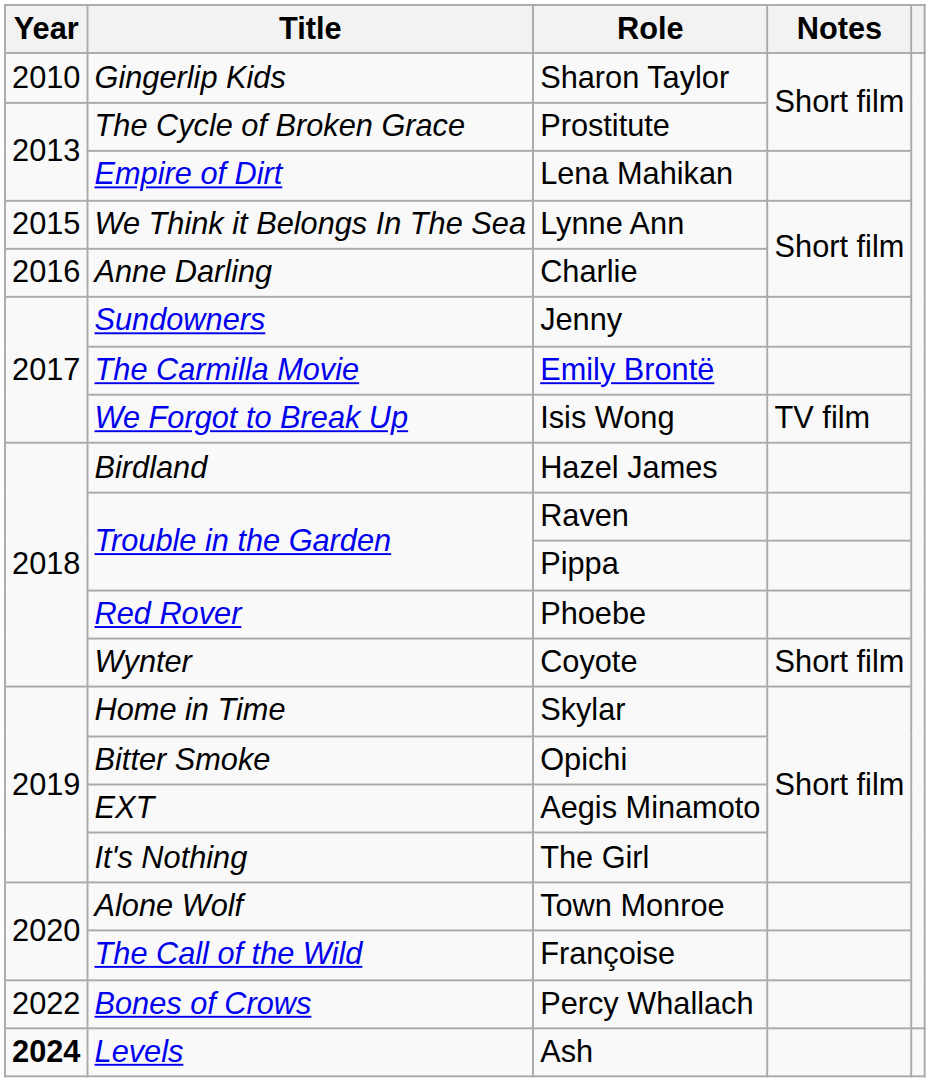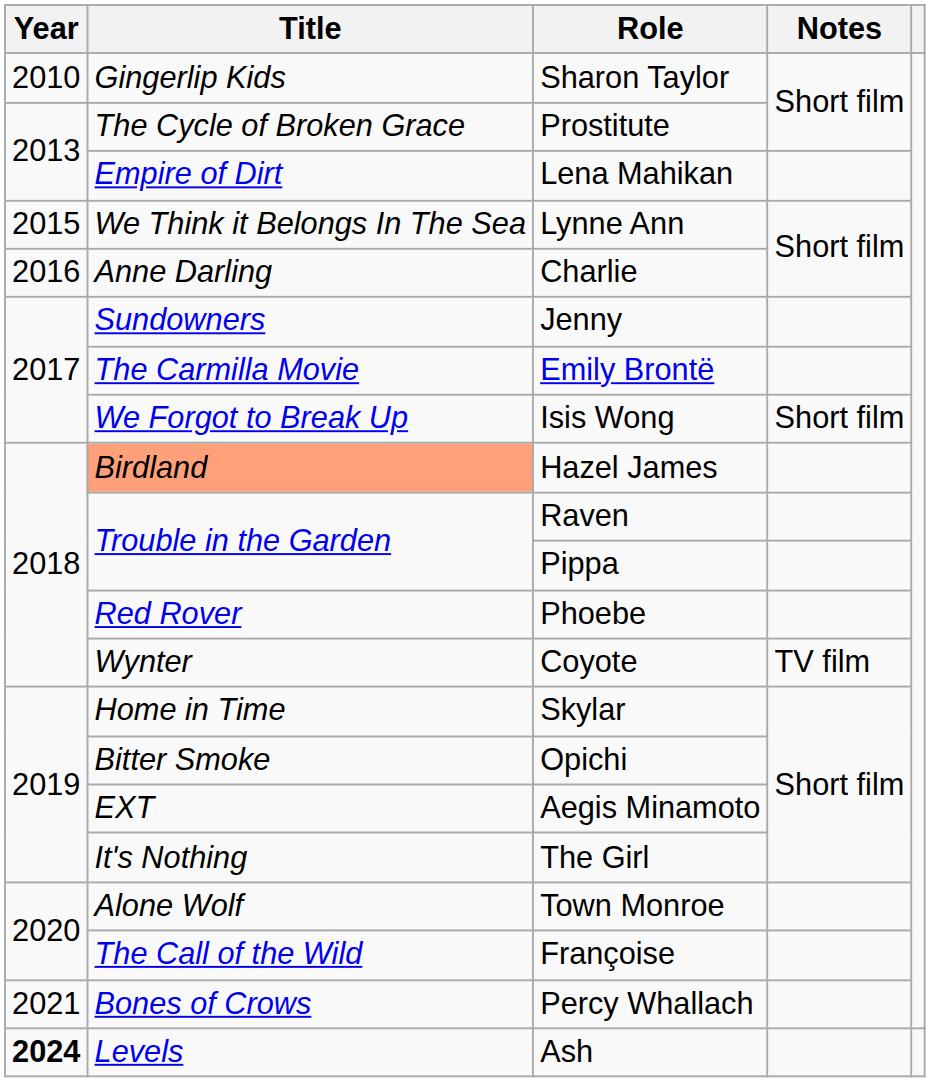 <table class="wikitable plainrowheaders sortable">
 <tr>
 <th scope="col">Year</th>
 <th scope="col">Title</th>
 <th scope="col">Role</th>
 <th scope="col" class="unsortable">Notes</th>
 <th scope="col" class="unsortable"></th>
 </tr>
 <tr>
 <td>2010</td>
 <td><em>Gingerlip Kids</em></td>
 <td>Sharon Taylor</td>
 <td rowspan=2>Short film</td>
 <td rowspan=20></td>
 </tr>
 <tr>
 <td rowspan=2>2013</td>
 <td data-sort-value="Cycle of Broken Grace, The"><em>The Cycle of Broken Grace</em></td>
 <td>Prostitute</td>
 </tr>
 <tr>
 <td><em><a href='#'>Empire of Dirt</a></em></td>
 <td>Lena Mahikan</td>
 <td></td>
 </tr>
 <tr>
 <td>2015</td>
 <td><em>We Think it Belongs In The Sea</em></td>
 <td>Lynne Ann</td>
 <td rowspan=2>Short film</td>
 </tr>
 <tr>
 <td>2016</td>
 <td><em>Anne Darling</em></td>
 <td>Charlie</td>
 </tr>
 <tr>
 <td rowspan=3>2017</td>
 <td><em><a href='#'>Sundowners</a></em></td>
 <td>Jenny</td>
 <td></td>
 </tr>
 <tr>
 <td data-sort-value="Carmilla Movie, The"><em><a href='#'>The Carmilla Movie</a></em></td>
 <td><a href='#'>Emily Brontë</a></td>
 <td></td>
 </tr>
 <tr>
 <td><em><a href='#'>We Forgot to Break Up</a></em></td>
 <td>Isis Wong</td>
-<td>TV film</td>
+<td>Short film</td>
 </tr>
 <tr>
 <td rowspan=5>2018</td>
-<td><em>Birdland</em></td>
+<td style="background: lightsalmon;"><em>Birdland</em></td>
 <td>Hazel James</td>
 <td></td>
 </tr>
 <tr>
 <td rowspan=2><em><a href='#'>Trouble in the Garden</a></em></td>
 <td>Raven</td>
 <td></td>
 </tr>
 <tr>
 <td>Pippa</td>
 <td></td>
 </tr>
 <tr>
 <td><em><a href='#'>Red Rover</a></em></td>
 <td>Phoebe</td>
 <td></td>
 </tr>
 <tr>
 <td><em>Wynter</em></td>
 <td>Coyote</td>
-<td>Short film</td>
+<td>TV film</td>
 </tr>
 <tr>
 <td rowspan=4>2019</td>
 <td><em>Home in Time</em></td>
 <td>Skylar</td>
 <td rowspan=4>Short film</td>
 </tr>
 <tr>
 <td><em>Bitter Smoke</em></td>
 <td>Opichi</td>
 </tr>
 <tr>
 <td><em>EXT</em></td>
 <td>Aegis Minamoto</td>
 </tr>
 <tr>
 <td><em>It's Nothing</em></td>
 <td>The Girl</td>
 </tr>
 <tr>
 <td rowspan=2>2020</td>
 <td><em>Alone Wolf</em></td>
 <td>Town Monroe</td>
 <td></td>
 </tr>
 <tr>
 <td data-sort-value="Call of the Wild, The"><em><a href='#'>The Call of the Wild</a></em></td>
 <td>Françoise</td>
 <td></td>
 </tr>
 <tr>
-<td>2022</td>
+<td>2021</td>
 <td><em><a href='#'>Bones of Crows</a></em></td>
 <td>Percy Whallach</td>
 <td></td>
 </tr>
 <tr>
 <td><strong>2024</strong></td>
 <td><em><a href='#'>Levels</a></em></td>
 <td>Ash</td>
 <td></td>
 </tr>
 </table>
